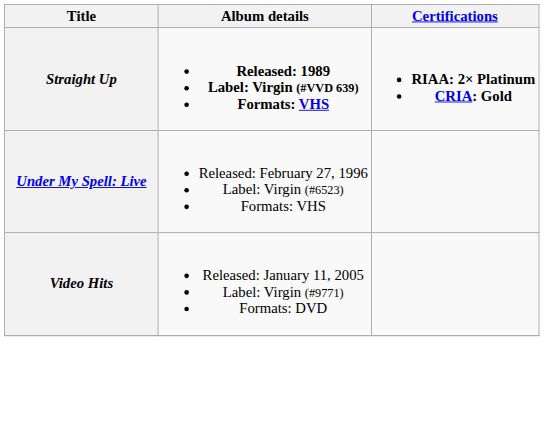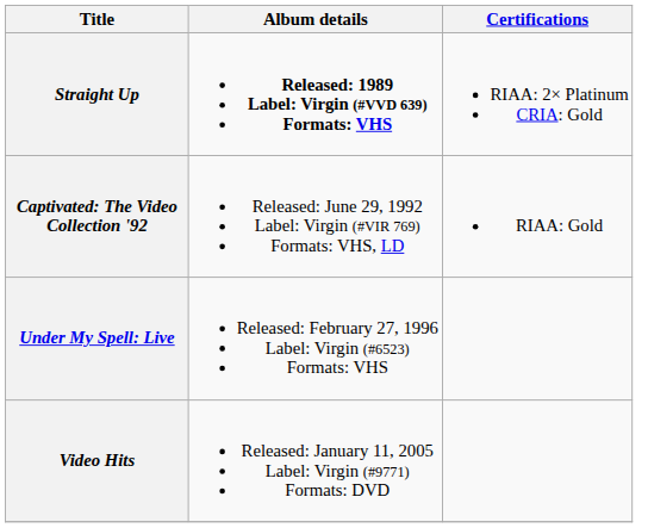 <table class="wikitable plainrowheaders" style="text-align:center;">
 <tr>
 <th scope="col" style="width:10em;">Title</th>
 <th scope="col">Album details</th>
 <th scope="col"><a href='#'>Certifications</a></th>
 </tr>
 <tr>
 <th scope="row"><em>Straight Up</em></th>
 <td><strong><br><ul><li>Released: 1989</li><li>Label: Virgin <small>(#VVD 639)</small></li><li>Formats: <a href='#'>VHS</a></li></ul></strong></td>
-<td><strong><br><ul><li>RIAA: 2× Platinum</li><li><a href='#'>CRIA</a>: Gold</li></ul></strong></td>
+<td><br><ul><li>RIAA: 2× Platinum</li><li><a href='#'>CRIA</a>: Gold</li></ul></td>
+</tr>
+<tr>
+<th scope="row"><em>Captivated: The Video Collection '92</em></th>
+<td><br><ul><li>Released: June 29, 1992</li><li>Label: Virgin <small>(#VIR 769)</small></li><li>Formats: VHS, <a href='#'>LD</a></li></ul></td>
+<td><br><ul><li>RIAA: Gold</li></ul></td>
 </tr>
 <tr>
 <th scope="row"><em><a href='#'>Under My Spell: Live</a></em></th>
 <td><br><ul><li>Released: February 27, 1996</li><li>Label: Virgin <small>(#6523)</small></li><li>Formats: VHS</li></ul></td>
 <td></td>
 </tr>
 <tr>
 <th scope="row"><em>Video Hits</em></th>
 <td><br><ul><li>Released: January 11, 2005</li><li>Label: Virgin <small>(#9771)</small></li><li>Formats: DVD</li></ul></td>
 <td></td>
 </tr>
 <tr>
 </tr>
 </table>
